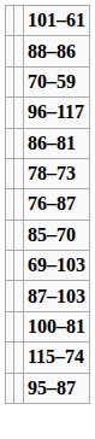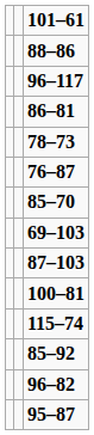 <table class="wikitable">
 <tr>
 <td></td>
 <td></td>
 <td><strong>101–61</strong></td>
 </tr>
 <tr>
 <td></td>
 <td></td>
 <td><strong>88–86</strong></td>
-</tr>
-<tr>
-<td></td>
-<td></td>
-<td><strong>70–59</strong></td>
 </tr>
 <tr>
 <td></td>
 <td></td>
 <td><strong>96–117</strong></td>
 </tr>
 <tr>
 <td></td>
 <td></td>
 <td><strong>86–81</strong></td>
 </tr>
 <tr>
 <td></td>
 <td></td>
 <td><strong>78–73</strong></td>
 </tr>
 <tr>
 <td></td>
 <td></td>
 <td><strong>76–87</strong></td>
 </tr>
 <tr>
 <td></td>
 <td></td>
 <td><strong>85–70</strong></td>
 </tr>
 <tr>
 <td></td>
 <td></td>
 <td><strong>69–103</strong></td>
 </tr>
 <tr>
 <td></td>
 <td></td>
 <td><strong>87–103</strong></td>
 </tr>
 <tr>
 <td></td>
 <td></td>
 <td><strong>100–81</strong></td>
 </tr>
 <tr>
 <td></td>
 <td></td>
 <td><strong>115–74</strong></td>
 </tr>
 <tr>
 <td></td>
 <td></td>
+<td><strong>85–92</strong></td>
+</tr>
+<tr>
+<td></td>
+<td></td>
+<td><strong>96–82</strong></td>
+</tr>
+<tr>
+<td></td>
+<td></td>
 <td><strong>95–87</strong></td>
 </tr>
 </table>
